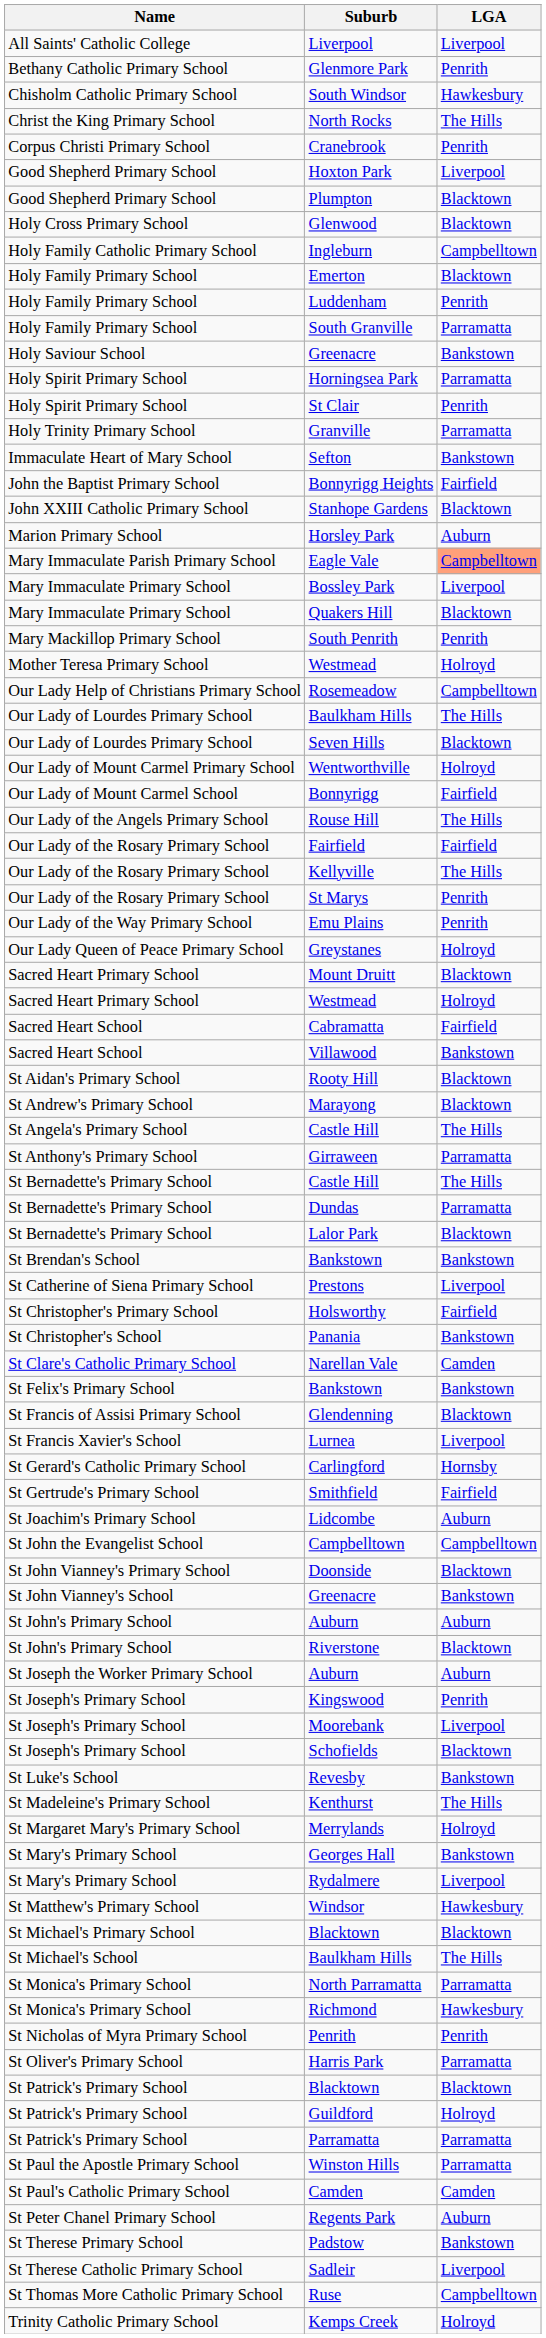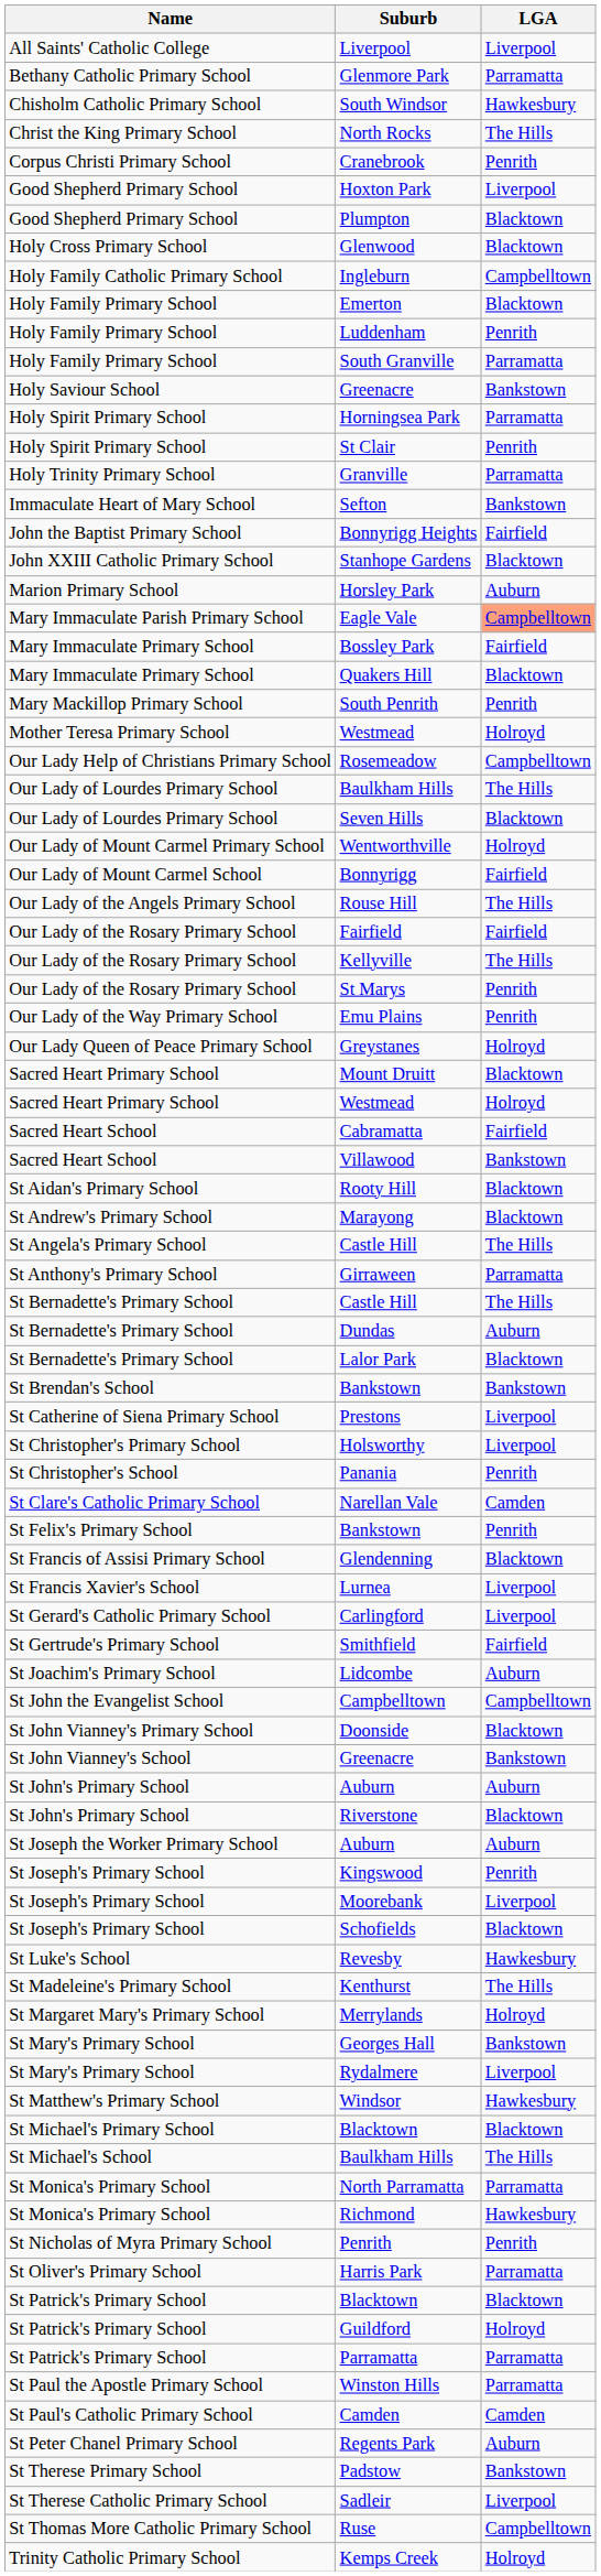 <table class="wikitable sortable">
 <tr>
 <th>Name</th>
 <th>Suburb</th>
 <th>LGA</th>
 </tr>
 <tr>
 <td>All Saints' Catholic College</td>
 <td><a href='#'>Liverpool</a></td>
 <td><a href='#'>Liverpool</a></td>
 </tr>
 <tr>
 <td>Bethany Catholic Primary School</td>
 <td><a href='#'>Glenmore Park</a></td>
-<td><a href='#'>Penrith</a></td>
+<td><a href='#'>Parramatta</a></td>
 </tr>
 <tr>
 <td>Chisholm Catholic Primary School</td>
 <td><a href='#'>South Windsor</a></td>
 <td><a href='#'>Hawkesbury</a></td>
 </tr>
 <tr>
 <td>Christ the King Primary School</td>
 <td><a href='#'>North Rocks</a></td>
 <td><a href='#'>The Hills</a></td>
 </tr>
 <tr>
 <td>Corpus Christi Primary School</td>
 <td><a href='#'>Cranebrook</a></td>
 <td><a href='#'>Penrith</a></td>
 </tr>
 <tr>
 <td>Good Shepherd Primary School</td>
 <td><a href='#'>Hoxton Park</a></td>
 <td><a href='#'>Liverpool</a></td>
 </tr>
 <tr>
 <td>Good Shepherd Primary School</td>
 <td><a href='#'>Plumpton</a></td>
 <td><a href='#'>Blacktown</a></td>
 </tr>
 <tr>
 <td>Holy Cross Primary School</td>
 <td><a href='#'>Glenwood</a></td>
 <td><a href='#'>Blacktown</a></td>
 </tr>
 <tr>
 <td>Holy Family Catholic Primary School</td>
 <td><a href='#'>Ingleburn</a></td>
 <td><a href='#'>Campbelltown</a></td>
 </tr>
 <tr>
 <td>Holy Family Primary School</td>
 <td><a href='#'>Emerton</a></td>
 <td><a href='#'>Blacktown</a></td>
 </tr>
 <tr>
 <td>Holy Family Primary School</td>
 <td><a href='#'>Luddenham</a></td>
 <td><a href='#'>Penrith</a></td>
 </tr>
 <tr>
 <td>Holy Family Primary School</td>
 <td><a href='#'>South Granville</a></td>
 <td><a href='#'>Parramatta</a></td>
 </tr>
 <tr>
 <td>Holy Saviour School</td>
 <td><a href='#'>Greenacre</a></td>
 <td><a href='#'>Bankstown</a></td>
 </tr>
 <tr>
 <td>Holy Spirit Primary School</td>
 <td><a href='#'>Horningsea Park</a></td>
 <td><a href='#'>Parramatta</a></td>
 </tr>
 <tr>
 <td>Holy Spirit Primary School</td>
 <td><a href='#'>St Clair</a></td>
 <td><a href='#'>Penrith</a></td>
 </tr>
 <tr>
 <td>Holy Trinity Primary School</td>
 <td><a href='#'>Granville</a></td>
 <td><a href='#'>Parramatta</a></td>
 </tr>
 <tr>
 <td>Immaculate Heart of Mary School</td>
 <td><a href='#'>Sefton</a></td>
 <td><a href='#'>Bankstown</a></td>
 </tr>
 <tr>
 <td>John the Baptist Primary School</td>
 <td><a href='#'>Bonnyrigg Heights</a></td>
 <td><a href='#'>Fairfield</a></td>
 </tr>
 <tr>
 <td>John XXIII Catholic Primary School</td>
 <td><a href='#'>Stanhope Gardens</a></td>
 <td><a href='#'>Blacktown</a></td>
 </tr>
 <tr>
 <td>Marion Primary School</td>
 <td><a href='#'>Horsley Park</a></td>
 <td><a href='#'>Auburn</a></td>
 </tr>
 <tr>
 <td>Mary Immaculate Parish Primary School</td>
 <td><a href='#'>Eagle Vale</a></td>
 <td style="background: lightsalmon;"><a href='#'>Campbelltown</a></td>
 </tr>
 <tr>
 <td>Mary Immaculate Primary School</td>
 <td><a href='#'>Bossley Park</a></td>
-<td><a href='#'>Liverpool</a></td>
+<td><a href='#'>Fairfield</a></td>
 </tr>
 <tr>
 <td>Mary Immaculate Primary School</td>
 <td><a href='#'>Quakers Hill</a></td>
 <td><a href='#'>Blacktown</a></td>
 </tr>
 <tr>
 <td>Mary Mackillop Primary School</td>
 <td><a href='#'>South Penrith</a></td>
 <td><a href='#'>Penrith</a></td>
 </tr>
 <tr>
 <td>Mother Teresa Primary School</td>
 <td><a href='#'>Westmead</a></td>
 <td><a href='#'>Holroyd</a></td>
 </tr>
 <tr>
 <td>Our Lady Help of Christians Primary School</td>
 <td><a href='#'>Rosemeadow</a></td>
 <td><a href='#'>Campbelltown</a></td>
 </tr>
 <tr>
 <td>Our Lady of Lourdes Primary School</td>
 <td><a href='#'>Baulkham Hills</a></td>
 <td><a href='#'>The Hills</a></td>
 </tr>
 <tr>
 <td>Our Lady of Lourdes Primary School</td>
 <td><a href='#'>Seven Hills</a></td>
 <td><a href='#'>Blacktown</a></td>
 </tr>
 <tr>
 <td>Our Lady of Mount Carmel Primary School</td>
 <td><a href='#'>Wentworthville</a></td>
 <td><a href='#'>Holroyd</a></td>
 </tr>
 <tr>
 <td>Our Lady of Mount Carmel School</td>
 <td><a href='#'>Bonnyrigg</a></td>
 <td><a href='#'>Fairfield</a></td>
 </tr>
 <tr>
 <td>Our Lady of the Angels Primary School</td>
 <td><a href='#'>Rouse Hill</a></td>
 <td><a href='#'>The Hills</a></td>
 </tr>
 <tr>
 <td>Our Lady of the Rosary Primary School</td>
 <td><a href='#'>Fairfield</a></td>
 <td><a href='#'>Fairfield</a></td>
 </tr>
 <tr>
 <td>Our Lady of the Rosary Primary School</td>
 <td><a href='#'>Kellyville</a></td>
 <td><a href='#'>The Hills</a></td>
 </tr>
 <tr>
 <td>Our Lady of the Rosary Primary School</td>
 <td><a href='#'>St Marys</a></td>
 <td><a href='#'>Penrith</a></td>
 </tr>
 <tr>
 <td>Our Lady of the Way Primary School</td>
 <td><a href='#'>Emu Plains</a></td>
 <td><a href='#'>Penrith</a></td>
 </tr>
 <tr>
 <td>Our Lady Queen of Peace Primary School</td>
 <td><a href='#'>Greystanes</a></td>
 <td><a href='#'>Holroyd</a></td>
 </tr>
 <tr>
 <td>Sacred Heart Primary School</td>
 <td><a href='#'>Mount Druitt</a></td>
 <td><a href='#'>Blacktown</a></td>
 </tr>
 <tr>
 <td>Sacred Heart Primary School</td>
 <td><a href='#'>Westmead</a></td>
 <td><a href='#'>Holroyd</a></td>
 </tr>
 <tr>
 <td>Sacred Heart School</td>
 <td><a href='#'>Cabramatta</a></td>
 <td><a href='#'>Fairfield</a></td>
 </tr>
 <tr>
 <td>Sacred Heart School</td>
 <td><a href='#'>Villawood</a></td>
 <td><a href='#'>Bankstown</a></td>
 </tr>
 <tr>
 <td>St Aidan's Primary School</td>
 <td><a href='#'>Rooty Hill</a></td>
 <td><a href='#'>Blacktown</a></td>
 </tr>
 <tr>
 <td>St Andrew's Primary School</td>
 <td><a href='#'>Marayong</a></td>
 <td><a href='#'>Blacktown</a></td>
 </tr>
 <tr>
 <td>St Angela's Primary School</td>
 <td><a href='#'>Castle Hill</a></td>
 <td><a href='#'>The Hills</a></td>
 </tr>
 <tr>
 <td>St Anthony's Primary School</td>
 <td><a href='#'>Girraween</a></td>
 <td><a href='#'>Parramatta</a></td>
 </tr>
 <tr>
 <td>St Bernadette's Primary School</td>
 <td><a href='#'>Castle Hill</a></td>
 <td><a href='#'>The Hills</a></td>
 </tr>
 <tr>
 <td>St Bernadette's Primary School</td>
 <td><a href='#'>Dundas</a></td>
-<td><a href='#'>Parramatta</a></td>
+<td><a href='#'>Auburn</a></td>
 </tr>
 <tr>
 <td>St Bernadette's Primary School</td>
 <td><a href='#'>Lalor Park</a></td>
 <td><a href='#'>Blacktown</a></td>
 </tr>
 <tr>
 <td>St Brendan's School</td>
 <td><a href='#'>Bankstown</a></td>
 <td><a href='#'>Bankstown</a></td>
 </tr>
 <tr>
 <td>St Catherine of Siena Primary School</td>
 <td><a href='#'>Prestons</a></td>
 <td><a href='#'>Liverpool</a></td>
 </tr>
 <tr>
 <td>St Christopher's Primary School</td>
 <td><a href='#'>Holsworthy</a></td>
-<td><a href='#'>Fairfield</a></td>
+<td><a href='#'>Liverpool</a></td>
 </tr>
 <tr>
 <td>St Christopher's School</td>
 <td><a href='#'>Panania</a></td>
-<td><a href='#'>Bankstown</a></td>
+<td><a href='#'>Penrith</a></td>
 </tr>
 <tr>
 <td><a href='#'>St Clare's Catholic Primary School</a></td>
 <td><a href='#'>Narellan Vale</a></td>
 <td><a href='#'>Camden</a></td>
 </tr>
 <tr>
 <td>St Felix's Primary School</td>
 <td><a href='#'>Bankstown</a></td>
-<td><a href='#'>Bankstown</a></td>
+<td><a href='#'>Penrith</a></td>
 </tr>
 <tr>
 <td>St Francis of Assisi Primary School</td>
 <td><a href='#'>Glendenning</a></td>
 <td><a href='#'>Blacktown</a></td>
 </tr>
 <tr>
 <td>St Francis Xavier's School</td>
 <td><a href='#'>Lurnea</a></td>
 <td><a href='#'>Liverpool</a></td>
 </tr>
 <tr>
 <td>St Gerard's Catholic Primary School</td>
 <td><a href='#'>Carlingford</a></td>
-<td><a href='#'>Hornsby</a></td>
+<td><a href='#'>Liverpool</a></td>
 </tr>
 <tr>
 <td>St Gertrude's Primary School</td>
 <td><a href='#'>Smithfield</a></td>
 <td><a href='#'>Fairfield</a></td>
 </tr>
 <tr>
 <td>St Joachim's Primary School</td>
 <td><a href='#'>Lidcombe</a></td>
 <td><a href='#'>Auburn</a></td>
 </tr>
 <tr>
 <td>St John the Evangelist School</td>
 <td><a href='#'>Campbelltown</a></td>
 <td><a href='#'>Campbelltown</a></td>
 </tr>
 <tr>
 <td>St John Vianney's Primary School</td>
 <td><a href='#'>Doonside</a></td>
 <td><a href='#'>Blacktown</a></td>
 </tr>
 <tr>
 <td>St John Vianney's School</td>
 <td><a href='#'>Greenacre</a></td>
 <td><a href='#'>Bankstown</a></td>
 </tr>
 <tr>
 <td>St John's Primary School</td>
 <td><a href='#'>Auburn</a></td>
 <td><a href='#'>Auburn</a></td>
 </tr>
 <tr>
 <td>St John's Primary School</td>
 <td><a href='#'>Riverstone</a></td>
 <td><a href='#'>Blacktown</a></td>
 </tr>
 <tr>
 <td>St Joseph the Worker Primary School</td>
 <td><a href='#'>Auburn</a></td>
 <td><a href='#'>Auburn</a></td>
 </tr>
 <tr>
 <td>St Joseph's Primary School</td>
 <td><a href='#'>Kingswood</a></td>
 <td><a href='#'>Penrith</a></td>
 </tr>
 <tr>
 <td>St Joseph's Primary School</td>
 <td><a href='#'>Moorebank</a></td>
 <td><a href='#'>Liverpool</a></td>
 </tr>
 <tr>
 <td>St Joseph's Primary School</td>
 <td><a href='#'>Schofields</a></td>
 <td><a href='#'>Blacktown</a></td>
 </tr>
 <tr>
 <td>St Luke's School</td>
 <td><a href='#'>Revesby</a></td>
-<td><a href='#'>Bankstown</a></td>
+<td><a href='#'>Hawkesbury</a></td>
 </tr>
 <tr>
 <td>St Madeleine's Primary School</td>
 <td><a href='#'>Kenthurst</a></td>
 <td><a href='#'>The Hills</a></td>
 </tr>
 <tr>
 <td>St Margaret Mary's Primary School</td>
 <td><a href='#'>Merrylands</a></td>
 <td><a href='#'>Holroyd</a></td>
 </tr>
 <tr>
 <td>St Mary's Primary School</td>
 <td><a href='#'>Georges Hall</a></td>
 <td><a href='#'>Bankstown</a></td>
 </tr>
 <tr>
 <td>St Mary's Primary School</td>
 <td><a href='#'>Rydalmere</a></td>
 <td><a href='#'>Liverpool</a></td>
 </tr>
 <tr>
 <td>St Matthew's Primary School</td>
 <td><a href='#'>Windsor</a></td>
 <td><a href='#'>Hawkesbury</a></td>
 </tr>
 <tr>
 <td>St Michael's Primary School</td>
 <td><a href='#'>Blacktown</a></td>
 <td><a href='#'>Blacktown</a></td>
 </tr>
 <tr>
 <td>St Michael's School</td>
 <td><a href='#'>Baulkham Hills</a></td>
 <td><a href='#'>The Hills</a></td>
 </tr>
 <tr>
 <td>St Monica's Primary School</td>
 <td><a href='#'>North Parramatta</a></td>
 <td><a href='#'>Parramatta</a></td>
 </tr>
 <tr>
 <td>St Monica's Primary School</td>
 <td><a href='#'>Richmond</a></td>
 <td><a href='#'>Hawkesbury</a></td>
 </tr>
 <tr>
 <td>St Nicholas of Myra Primary School</td>
 <td><a href='#'>Penrith</a></td>
 <td><a href='#'>Penrith</a></td>
 </tr>
 <tr>
 <td>St Oliver's Primary School</td>
 <td><a href='#'>Harris Park</a></td>
 <td><a href='#'>Parramatta</a></td>
 </tr>
 <tr>
 <td>St Patrick's Primary School</td>
 <td><a href='#'>Blacktown</a></td>
 <td><a href='#'>Blacktown</a></td>
 </tr>
 <tr>
 <td>St Patrick's Primary School</td>
 <td><a href='#'>Guildford</a></td>
 <td><a href='#'>Holroyd</a></td>
 </tr>
 <tr>
 <td>St Patrick's Primary School</td>
 <td><a href='#'>Parramatta</a></td>
 <td><a href='#'>Parramatta</a></td>
 </tr>
 <tr>
 <td>St Paul the Apostle Primary School</td>
 <td><a href='#'>Winston Hills</a></td>
 <td><a href='#'>Parramatta</a></td>
 </tr>
 <tr>
 <td>St Paul's Catholic Primary School</td>
 <td><a href='#'>Camden</a></td>
 <td><a href='#'>Camden</a></td>
 </tr>
 <tr>
 <td>St Peter Chanel Primary School</td>
 <td><a href='#'>Regents Park</a></td>
 <td><a href='#'>Auburn</a></td>
 </tr>
 <tr>
 <td>St Therese Primary School</td>
 <td><a href='#'>Padstow</a></td>
 <td><a href='#'>Bankstown</a></td>
 </tr>
 <tr>
 <td>St Therese Catholic Primary School</td>
 <td><a href='#'>Sadleir</a></td>
 <td><a href='#'>Liverpool</a></td>
 </tr>
 <tr>
 <td>St Thomas More Catholic Primary School</td>
 <td><a href='#'>Ruse</a></td>
 <td><a href='#'>Campbelltown</a></td>
 </tr>
 <tr>
 <td>Trinity Catholic Primary School</td>
 <td><a href='#'>Kemps Creek</a></td>
 <td><a href='#'>Holroyd</a></td>
 </tr>
 </table>
